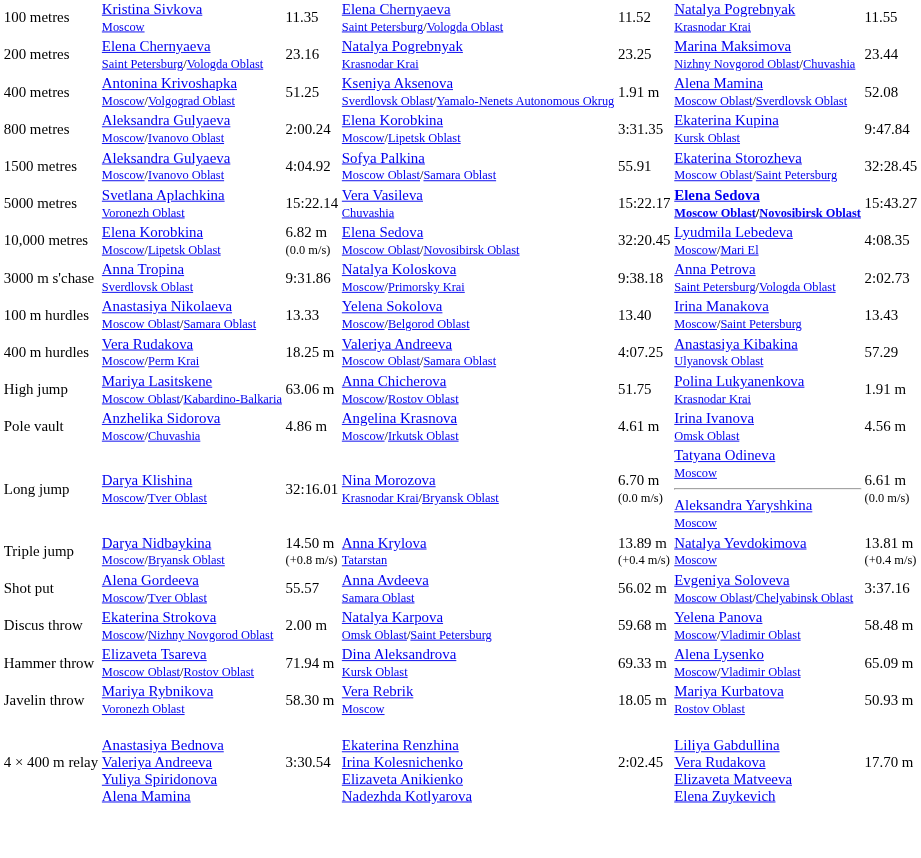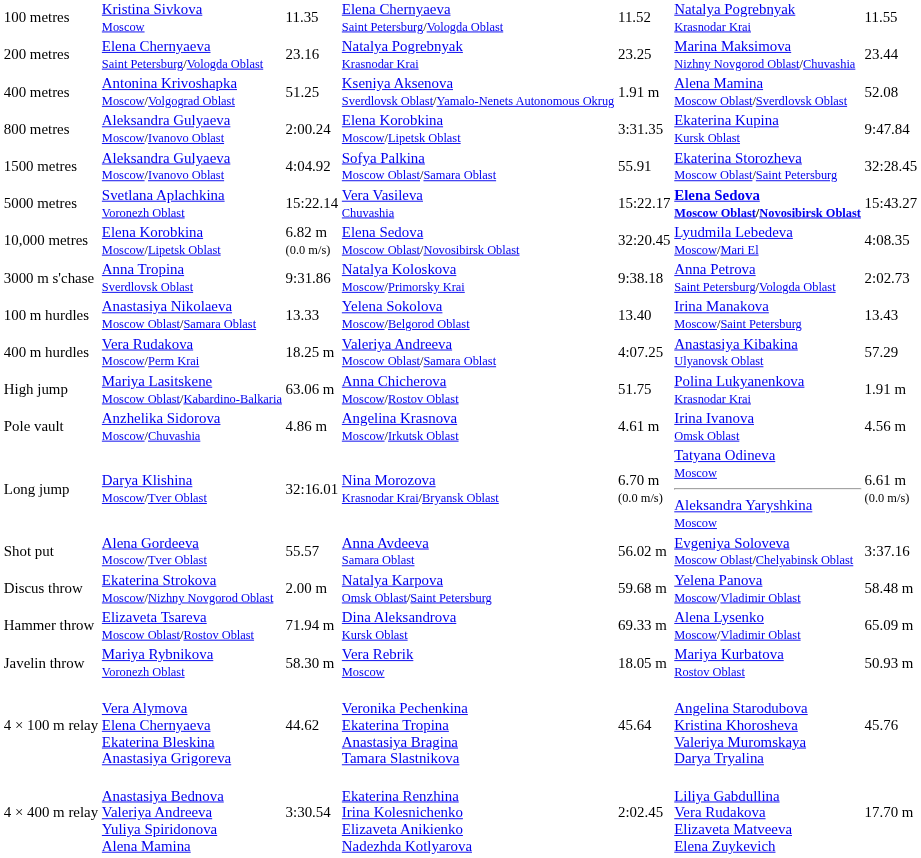 <table>
 <tr>
 <td>100 metres</td>
 <td><a href='#'>Kristina Sivkova</a><br><small><a href='#'>Moscow</a></small></td>
 <td>11.35</td>
 <td><a href='#'>Elena Chernyaeva</a><br><small><a href='#'>Saint Petersburg</a>/<a href='#'>Vologda Oblast</a></small></td>
 <td>11.52</td>
 <td><a href='#'>Natalya Pogrebnyak</a><br><small><a href='#'>Krasnodar Krai</a></small></td>
 <td>11.55</td>
 </tr>
 <tr>
 <td>200 metres</td>
 <td><a href='#'>Elena Chernyaeva</a><br><small><a href='#'>Saint Petersburg</a>/<a href='#'>Vologda Oblast</a></small></td>
 <td>23.16</td>
 <td><a href='#'>Natalya Pogrebnyak</a><br><small><a href='#'>Krasnodar Krai</a></small></td>
 <td>23.25</td>
 <td><a href='#'>Marina Maksimova</a><br><small><a href='#'>Nizhny Novgorod Oblast</a>/<a href='#'>Chuvashia</a></small></td>
 <td>23.44</td>
 </tr>
 <tr>
 <td>400 metres</td>
 <td><a href='#'>Antonina Krivoshapka</a><br><small><a href='#'>Moscow</a>/<a href='#'>Volgograd Oblast</a></small></td>
 <td>51.25</td>
 <td><a href='#'>Kseniya Aksenova</a><br><small><a href='#'>Sverdlovsk Oblast</a>/<a href='#'>Yamalo-Nenets Autonomous Okrug</a></small></td>
 <td>1.91 m</td>
 <td><a href='#'>Alena Mamina</a><br><small><a href='#'>Moscow Oblast</a>/<a href='#'>Sverdlovsk Oblast</a></small></td>
 <td>52.08</td>
 </tr>
 <tr>
 <td>800 metres</td>
 <td><a href='#'>Aleksandra Gulyaeva</a><br><small><a href='#'>Moscow</a>/<a href='#'>Ivanovo Oblast</a></small></td>
 <td>2:00.24</td>
 <td><a href='#'>Elena Korobkina</a><br><small><a href='#'>Moscow</a>/<a href='#'>Lipetsk Oblast</a></small></td>
 <td>3:31.35</td>
 <td><a href='#'>Ekaterina Kupina</a><br><small><a href='#'>Kursk Oblast</a></small></td>
 <td>9:47.84</td>
 </tr>
 <tr>
 <td>1500 metres</td>
 <td><a href='#'>Aleksandra Gulyaeva</a><br><small><a href='#'>Moscow</a>/<a href='#'>Ivanovo Oblast</a></small></td>
 <td>4:04.92</td>
 <td><a href='#'>Sofya Palkina</a><br><small><a href='#'>Moscow Oblast</a>/<a href='#'>Samara Oblast</a></small></td>
 <td>55.91</td>
 <td><a href='#'>Ekaterina Storozheva</a><br><small><a href='#'>Moscow Oblast</a>/<a href='#'>Saint Petersburg</a></small></td>
 <td>32:28.45</td>
 </tr>
 <tr>
 <td>5000 metres</td>
 <td><a href='#'>Svetlana Aplachkina</a><br><small><a href='#'>Voronezh Oblast</a></small></td>
 <td>15:22.14</td>
 <td><a href='#'>Vera Vasileva</a><br><small><a href='#'>Chuvashia</a></small></td>
 <td>15:22.17</td>
 <td><strong><a href='#'>Elena Sedova</a><br><small><a href='#'>Moscow Oblast</a>/<a href='#'>Novosibirsk Oblast</a></small></strong></td>
 <td>15:43.27</td>
 </tr>
 <tr>
 <td>10,000 metres</td>
 <td><a href='#'>Elena Korobkina</a><br><small><a href='#'>Moscow</a>/<a href='#'>Lipetsk Oblast</a></small></td>
 <td>6.82 m<br><small>(0.0 m/s)</small></td>
 <td><a href='#'>Elena Sedova</a><br><small><a href='#'>Moscow Oblast</a>/<a href='#'>Novosibirsk Oblast</a></small></td>
 <td>32:20.45</td>
 <td><a href='#'>Lyudmila Lebedeva</a><br><small><a href='#'>Moscow</a>/<a href='#'>Mari El</a></small></td>
 <td>4:08.35</td>
 </tr>
 <tr>
 <td>3000 m s'chase</td>
 <td><a href='#'>Anna Tropina</a><br><small><a href='#'>Sverdlovsk Oblast</a></small></td>
 <td>9:31.86</td>
 <td><a href='#'>Natalya Koloskova</a><br><small><a href='#'>Moscow</a>/<a href='#'>Primorsky Krai</a></small></td>
 <td>9:38.18</td>
 <td><a href='#'>Anna Petrova</a><br><small><a href='#'>Saint Petersburg</a>/<a href='#'>Vologda Oblast</a></small></td>
 <td>2:02.73</td>
 </tr>
 <tr>
 <td>100 m hurdles</td>
 <td><a href='#'>Anastasiya Nikolaeva</a><br><small><a href='#'>Moscow Oblast</a>/<a href='#'>Samara Oblast</a></small></td>
 <td>13.33</td>
 <td><a href='#'>Yelena Sokolova</a><br><small><a href='#'>Moscow</a>/<a href='#'>Belgorod Oblast</a></small></td>
 <td>13.40</td>
 <td><a href='#'>Irina Manakova</a><br><small><a href='#'>Moscow</a>/<a href='#'>Saint Petersburg</a></small></td>
 <td>13.43</td>
 </tr>
 <tr>
 <td>400 m hurdles</td>
 <td><a href='#'>Vera Rudakova</a><br><small><a href='#'>Moscow</a>/<a href='#'>Perm Krai</a></small></td>
 <td>18.25 m</td>
 <td><a href='#'>Valeriya Andreeva</a><br><small><a href='#'>Moscow Oblast</a>/<a href='#'>Samara Oblast</a></small></td>
 <td>4:07.25</td>
 <td><a href='#'>Anastasiya Kibakina</a><br><small><a href='#'>Ulyanovsk Oblast</a></small></td>
 <td>57.29</td>
 </tr>
 <tr>
 <td>High jump</td>
 <td><a href='#'>Mariya Lasitskene</a><br><small><a href='#'>Moscow Oblast</a>/<a href='#'>Kabardino-Balkaria</a></small></td>
 <td>63.06 m</td>
 <td><a href='#'>Anna Chicherova</a><br><small><a href='#'>Moscow</a>/<a href='#'>Rostov Oblast</a></small></td>
 <td>51.75</td>
 <td><a href='#'>Polina Lukyanenkova</a><br><small><a href='#'>Krasnodar Krai</a></small></td>
 <td>1.91 m</td>
 </tr>
 <tr>
 <td>Pole vault</td>
 <td><a href='#'>Anzhelika Sidorova</a><br><small><a href='#'>Moscow</a>/<a href='#'>Chuvashia</a></small></td>
 <td>4.86 m</td>
 <td><a href='#'>Angelina Krasnova</a><br><small><a href='#'>Moscow</a>/<a href='#'>Irkutsk Oblast</a></small></td>
 <td>4.61 m</td>
 <td><a href='#'>Irina Ivanova</a><br><small><a href='#'>Omsk Oblast</a></small></td>
 <td>4.56 m</td>
 </tr>
 <tr>
 <td>Long jump</td>
 <td><a href='#'>Darya Klishina</a><br><small><a href='#'>Moscow</a>/<a href='#'>Tver Oblast</a></small></td>
 <td>32:16.01</td>
 <td><a href='#'>Nina Morozova</a><br><small><a href='#'>Krasnodar Krai</a>/<a href='#'>Bryansk Oblast</a></small></td>
 <td>6.70 m<br><small>(0.0 m/s)</small></td>
 <td><a href='#'>Tatyana Odineva</a><br><small><a href='#'>Moscow</a></small><hr><a href='#'>Aleksandra Yaryshkina</a><br><small><a href='#'>Moscow</a></small></td>
 <td>6.61 m<br><small>(0.0 m/s)</small></td>
 </tr>
 <tr>
-<td>Triple jump</td>
-<td><a href='#'>Darya Nidbaykina</a><br><small><a href='#'>Moscow</a>/<a href='#'>Bryansk Oblast</a></small></td>
-<td>14.50 m<br><small>(+0.8 m/s)</small></td>
-<td><a href='#'>Anna Krylova</a><br><small><a href='#'>Tatarstan</a></small></td>
-<td>13.89 m<br><small>(+0.4 m/s)</small></td>
-<td><a href='#'>Natalya Yevdokimova</a><br><small><a href='#'>Moscow</a></small></td>
-<td>13.81 m<br><small>(+0.4 m/s)</small></td>
-</tr>
-<tr>
 <td>Shot put</td>
 <td><a href='#'>Alena Gordeeva</a><br><small><a href='#'>Moscow</a>/<a href='#'>Tver Oblast</a></small></td>
 <td>55.57</td>
 <td><a href='#'>Anna Avdeeva</a><br><small><a href='#'>Samara Oblast</a></small></td>
 <td>56.02 m</td>
 <td><a href='#'>Evgeniya Soloveva</a><br><small><a href='#'>Moscow Oblast</a>/<a href='#'>Chelyabinsk Oblast</a></small></td>
 <td>3:37.16</td>
 </tr>
 <tr>
 <td>Discus throw</td>
 <td><a href='#'>Ekaterina Strokova</a><br><small><a href='#'>Moscow</a>/<a href='#'>Nizhny Novgorod Oblast</a></small></td>
 <td>2.00 m</td>
 <td><a href='#'>Natalya Karpova</a><br><small><a href='#'>Omsk Oblast</a>/<a href='#'>Saint Petersburg</a></small></td>
 <td>59.68 m</td>
 <td><a href='#'>Yelena Panova</a><br><small><a href='#'>Moscow</a>/<a href='#'>Vladimir Oblast</a></small></td>
 <td>58.48 m</td>
 </tr>
 <tr>
 <td>Hammer throw</td>
 <td><a href='#'>Elizaveta Tsareva</a><br><small><a href='#'>Moscow Oblast</a>/<a href='#'>Rostov Oblast</a></small></td>
 <td>71.94 m</td>
 <td><a href='#'>Dina Aleksandrova</a><br><small><a href='#'>Kursk Oblast</a></small></td>
 <td>69.33 m</td>
 <td><a href='#'>Alena Lysenko</a><br><small><a href='#'>Moscow</a>/<a href='#'>Vladimir Oblast</a></small></td>
 <td>65.09 m</td>
 </tr>
 <tr>
 <td>Javelin throw</td>
 <td><a href='#'>Mariya Rybnikova</a><br><small><a href='#'>Voronezh Oblast</a></small></td>
 <td>58.30 m</td>
 <td><a href='#'>Vera Rebrik</a><br><small><a href='#'>Moscow</a></small></td>
 <td>18.05 m</td>
 <td><a href='#'>Mariya Kurbatova</a><br><small><a href='#'>Rostov Oblast</a></small></td>
 <td>50.93 m</td>
 </tr>
 <tr>
+<td>4 × 100 m relay</td>
+<td><br><a href='#'>Vera Alymova</a><br><a href='#'>Elena Chernyaeva</a><br><a href='#'>Ekaterina Bleskina</a><br><a href='#'>Anastasiya Grigoreva</a></td>
+<td>44.62</td>
+<td><br><a href='#'>Veronika Pechenkina</a><br><a href='#'>Ekaterina Tropina</a><br><a href='#'>Anastasiya Bragina</a><br><a href='#'>Tamara Slastnikova</a></td>
+<td>45.64</td>
+<td><br><a href='#'>Angelina Starodubova</a><br><a href='#'>Kristina Khorosheva</a><br><a href='#'>Valeriya Muromskaya</a><br><a href='#'>Darya Tryalina</a></td>
+<td>45.76</td>
+</tr>
+<tr>
 <td>4 × 400 m relay</td>
 <td><br><a href='#'>Anastasiya Bednova</a><br><a href='#'>Valeriya Andreeva</a><br><a href='#'>Yuliya Spiridonova</a><br><a href='#'>Alena Mamina</a></td>
 <td>3:30.54</td>
 <td><br><a href='#'>Ekaterina Renzhina</a><br><a href='#'>Irina Kolesnichenko</a><br><a href='#'>Elizaveta Anikienko</a><br><a href='#'>Nadezhda Kotlyarova</a></td>
 <td>2:02.45</td>
 <td><br><a href='#'>Liliya Gabdullina</a><br><a href='#'>Vera Rudakova</a><br><a href='#'>Elizaveta Matveeva</a><br><a href='#'>Elena Zuykevich</a></td>
 <td>17.70 m</td>
 </tr>
 </table>
